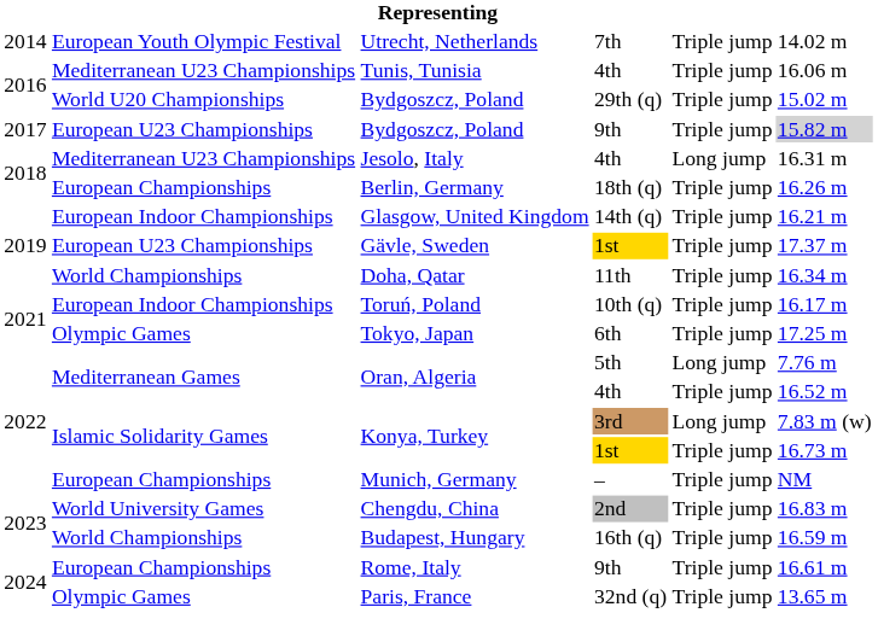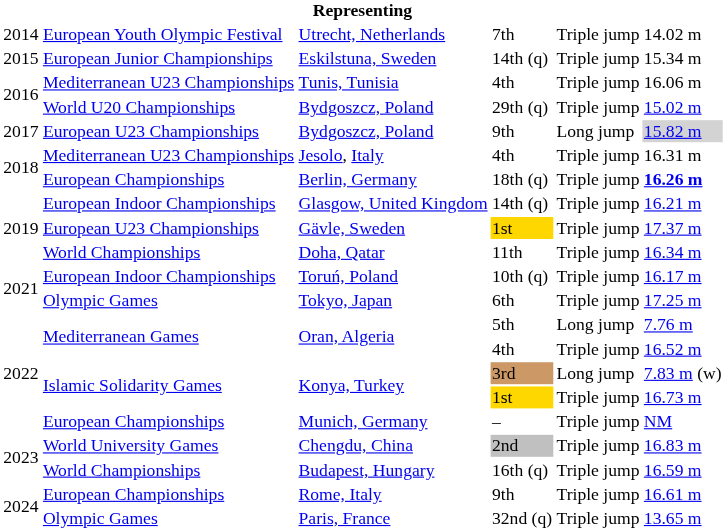 <table>
 <tr>
 <th colspan="6">Representing </th>
 </tr>
 <tr>
 <td>2014</td>
 <td><a href='#'>European Youth Olympic Festival</a></td>
 <td><a href='#'>Utrecht, Netherlands</a></td>
 <td>7th</td>
 <td>Triple jump</td>
 <td>14.02 m</td>
+</tr>
+<tr>
+<td>2015</td>
+<td><a href='#'>European Junior Championships</a></td>
+<td><a href='#'>Eskilstuna, Sweden</a></td>
+<td>14th (q)</td>
+<td>Triple jump</td>
+<td>15.34 m</td>
 </tr>
 <tr>
 <td rowspan=2>2016</td>
 <td><a href='#'>Mediterranean U23 Championships</a></td>
 <td><a href='#'>Tunis, Tunisia</a></td>
 <td>4th</td>
 <td>Triple jump</td>
 <td>16.06 m</td>
 </tr>
 <tr>
 <td><a href='#'>World U20 Championships</a></td>
 <td><a href='#'>Bydgoszcz, Poland</a></td>
 <td>29th (q)</td>
 <td>Triple jump</td>
 <td><a href='#'>15.02 m</a></td>
 </tr>
 <tr>
 <td>2017</td>
 <td><a href='#'>European U23 Championships</a></td>
 <td><a href='#'>Bydgoszcz, Poland</a></td>
 <td>9th</td>
-<td>Triple jump</td>
+<td>Long jump</td>
 <td style="background: lightgrey;"><a href='#'>15.82 m</a></td>
 </tr>
 <tr>
 <td rowspan=2>2018</td>
 <td><a href='#'>Mediterranean U23 Championships</a></td>
 <td><a href='#'>Jesolo</a>, <a href='#'>Italy</a></td>
 <td>4th</td>
-<td>Long jump</td>
+<td>Triple jump</td>
 <td>16.31 m</td>
 </tr>
 <tr>
 <td><a href='#'>European Championships</a></td>
 <td><a href='#'>Berlin, Germany</a></td>
 <td>18th (q)</td>
 <td>Triple jump</td>
-<td><a href='#'>16.26 m</a></td>
+<td><strong><a href='#'>16.26 m</a></strong></td>
 </tr>
 <tr>
 <td rowspan=3>2019</td>
 <td><a href='#'>European Indoor Championships</a></td>
 <td><a href='#'>Glasgow, United Kingdom</a></td>
 <td>14th (q)</td>
 <td>Triple jump</td>
 <td><a href='#'>16.21 m</a></td>
 </tr>
 <tr>
 <td><a href='#'>European U23 Championships</a></td>
 <td><a href='#'>Gävle, Sweden</a></td>
 <td bgcolor=gold>1st</td>
 <td>Triple jump</td>
 <td><a href='#'>17.37 m</a></td>
 </tr>
 <tr>
 <td><a href='#'>World Championships</a></td>
 <td><a href='#'>Doha, Qatar</a></td>
 <td>11th</td>
 <td>Triple jump</td>
 <td><a href='#'>16.34 m</a></td>
 </tr>
 <tr>
 <td rowspan=2>2021</td>
 <td><a href='#'>European Indoor Championships</a></td>
 <td><a href='#'>Toruń, Poland</a></td>
 <td>10th (q)</td>
 <td>Triple jump</td>
 <td><a href='#'>16.17 m</a></td>
 </tr>
 <tr>
 <td><a href='#'>Olympic Games</a></td>
 <td><a href='#'>Tokyo, Japan</a></td>
 <td>6th</td>
 <td>Triple jump</td>
 <td><a href='#'>17.25 m</a></td>
 </tr>
 <tr>
 <td rowspan=5>2022</td>
 <td rowspan=2><a href='#'>Mediterranean Games</a></td>
 <td rowspan=2><a href='#'>Oran, Algeria</a></td>
 <td>5th</td>
 <td>Long jump</td>
 <td><a href='#'>7.76 m</a></td>
 </tr>
 <tr>
 <td>4th</td>
 <td>Triple jump</td>
 <td><a href='#'>16.52 m</a></td>
 </tr>
 <tr>
 <td rowspan=2><a href='#'>Islamic Solidarity Games</a></td>
 <td rowspan=2><a href='#'>Konya, Turkey</a></td>
 <td bgcolor=cc9966>3rd</td>
 <td>Long jump</td>
 <td><a href='#'>7.83 m</a> (w)</td>
 </tr>
 <tr>
 <td bgcolor=gold>1st</td>
 <td>Triple jump</td>
 <td><a href='#'>16.73 m</a></td>
 </tr>
 <tr>
 <td><a href='#'>European Championships</a></td>
 <td><a href='#'>Munich, Germany</a></td>
 <td>–</td>
 <td>Triple jump</td>
 <td><a href='#'>NM</a></td>
 </tr>
 <tr>
 <td rowspan=2>2023</td>
 <td><a href='#'>World University Games</a></td>
 <td><a href='#'>Chengdu, China</a></td>
 <td bgcolor=silver>2nd</td>
 <td>Triple jump</td>
 <td><a href='#'>16.83 m</a></td>
 </tr>
 <tr>
 <td><a href='#'>World Championships</a></td>
 <td><a href='#'>Budapest, Hungary</a></td>
 <td>16th (q)</td>
 <td>Triple jump</td>
 <td><a href='#'>16.59 m</a></td>
 </tr>
 <tr>
 <td rowspan=2>2024</td>
 <td><a href='#'>European Championships</a></td>
 <td><a href='#'>Rome, Italy</a></td>
 <td>9th</td>
 <td>Triple jump</td>
 <td><a href='#'>16.61 m</a></td>
 </tr>
 <tr>
 <td><a href='#'>Olympic Games</a></td>
 <td><a href='#'>Paris, France</a></td>
 <td>32nd (q)</td>
 <td>Triple jump</td>
 <td><a href='#'>13.65 m</a></td>
 </tr>
 </table>
